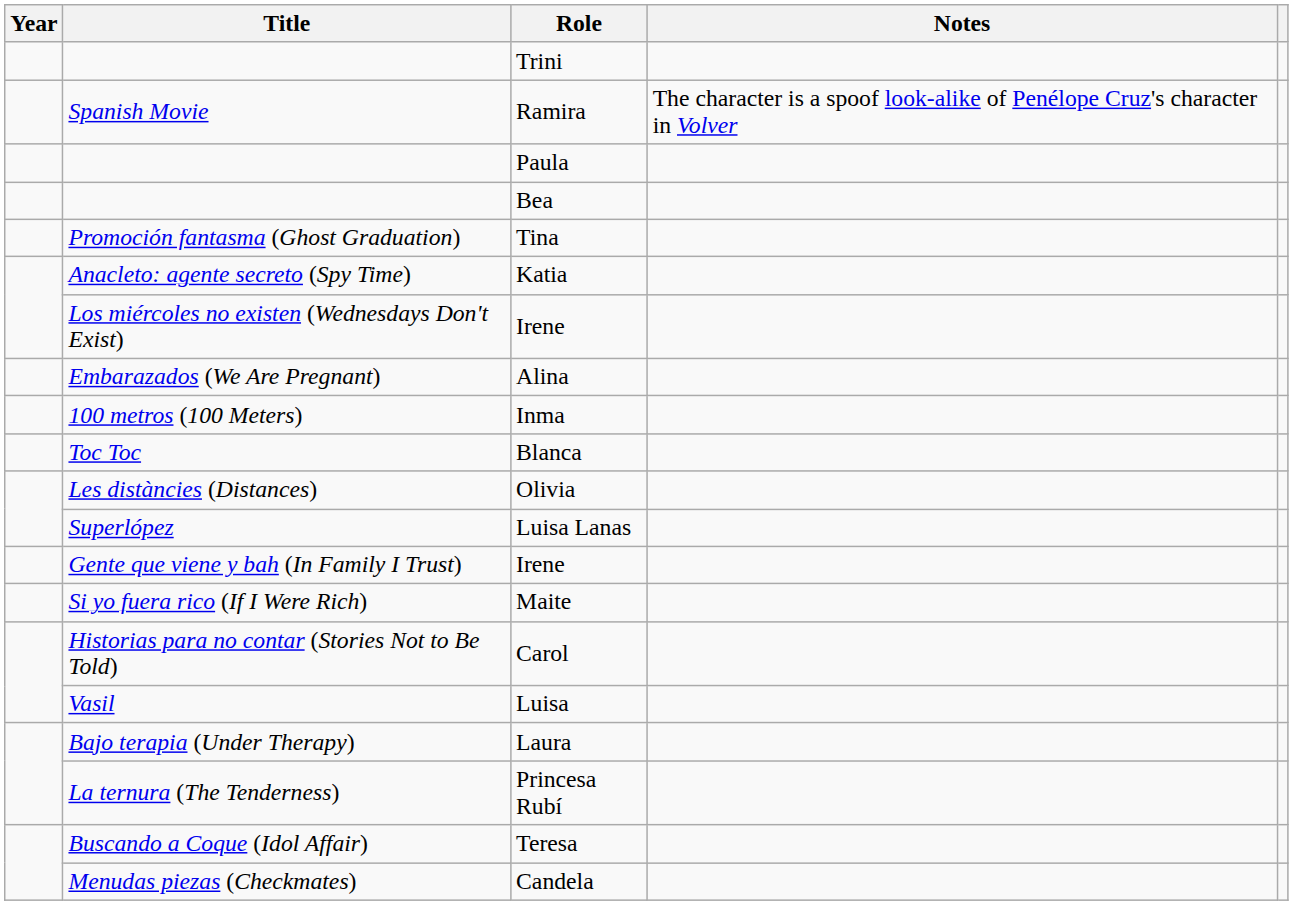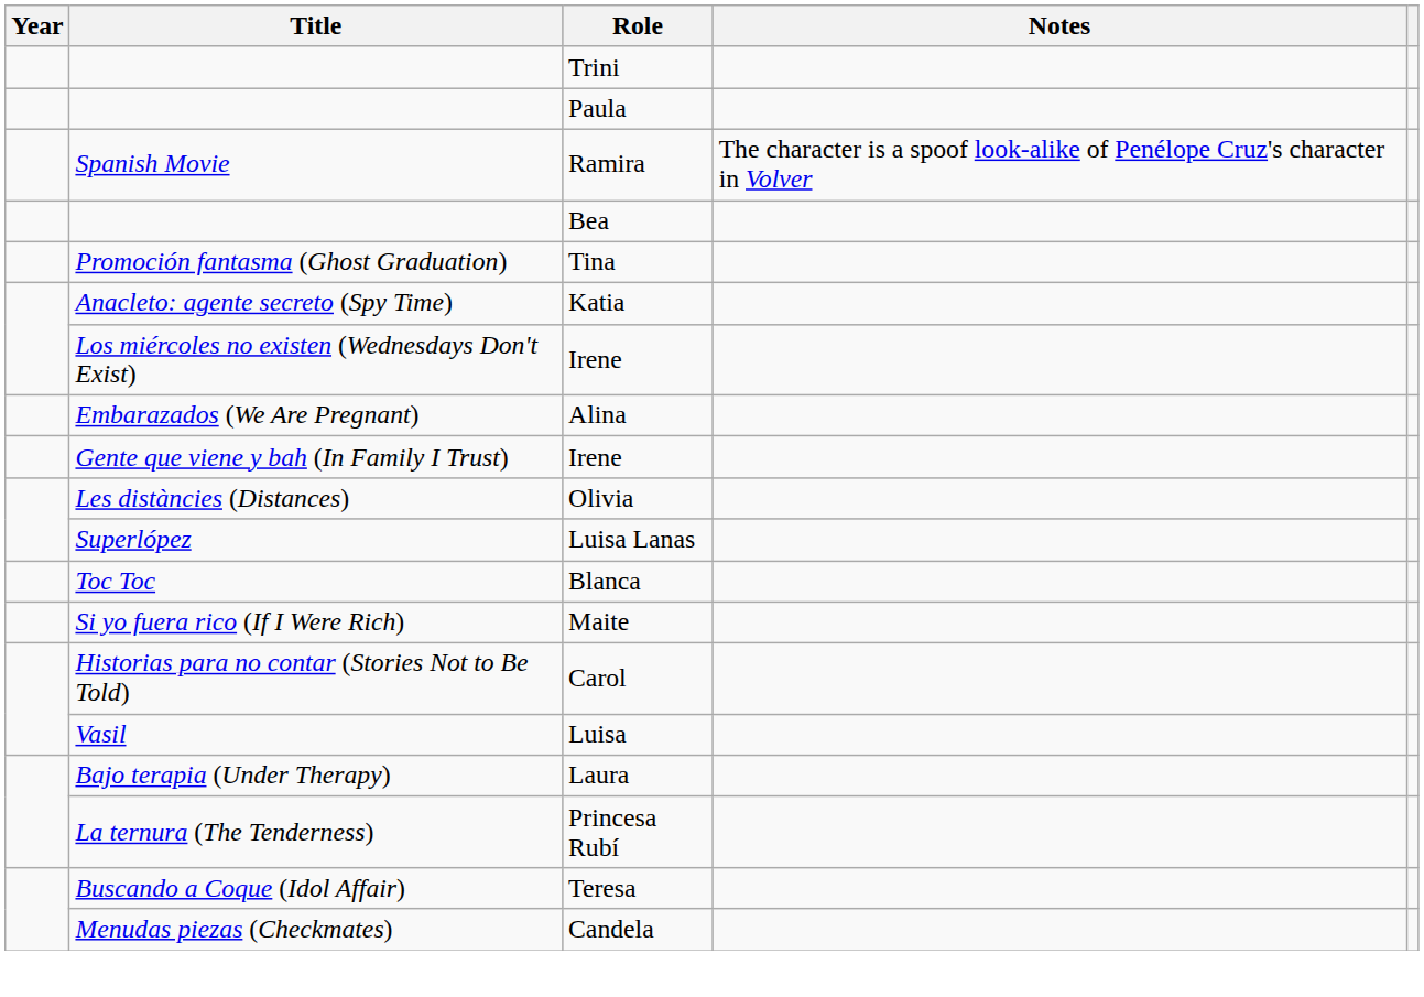 <table class="wikitable sortable">
 <tr>
 <th>Year</th>
 <th>Title</th>
 <th>Role</th>
 <th class="unsortable">Notes</th>
 <th></th>
 </tr>
 <tr>
 <td></td>
 <td></td>
 <td>Trini</td>
 <td></td>
 <td></td>
 </tr>
 <tr>
 <td></td>
-<td><em><a href='#'>Spanish Movie</a></em></td>
-<td>Ramira</td>
-<td>The character is a spoof <a href='#'>look-alike</a> of <a href='#'>Penélope Cruz</a>'s character in <em><a href='#'>Volver</a></em></td>
+<td><em></em></td>
+<td>Paula</td>
+<td></td>
 <td></td>
 </tr>
 <tr>
 <td></td>
-<td><em></em></td>
-<td>Paula</td>
-<td></td>
+<td><em><a href='#'>Spanish Movie</a></em></td>
+<td>Ramira</td>
+<td>The character is a spoof <a href='#'>look-alike</a> of <a href='#'>Penélope Cruz</a>'s character in <em><a href='#'>Volver</a></em></td>
 <td></td>
 </tr>
 <tr>
 <td></td>
 <td></td>
 <td>Bea</td>
 <td></td>
 <td></td>
 </tr>
 <tr>
 <td></td>
 <td><em><a href='#'>Promoción fantasma</a></em> (<em>Ghost Graduation</em>)</td>
 <td>Tina</td>
 <td></td>
 <td></td>
 </tr>
 <tr>
 <td rowspan = "2"></td>
 <td><em><a href='#'>Anacleto: agente secreto</a></em> (<em>Spy Time</em>)</td>
 <td>Katia</td>
 <td></td>
 <td></td>
 </tr>
 <tr>
 <td><em><a href='#'>Los miércoles no existen</a></em> (<em>Wednesdays Don't Exist</em>)</td>
 <td>Irene</td>
 <td></td>
 <td></td>
 </tr>
 <tr>
 <td></td>
 <td><em><a href='#'>Embarazados</a></em> (<em>We Are Pregnant</em>)</td>
 <td>Alina</td>
 <td></td>
 <td></td>
 </tr>
 <tr>
 <td></td>
-<td><em><a href='#'>100 metros</a></em> (<em>100 Meters</em>)</td>
-<td>Inma</td>
-<td></td>
-<td align = "center"></td>
-</tr>
-<tr>
-<td></td>
-<td><em><a href='#'>Toc Toc</a></em></td>
-<td>Blanca</td>
+<td><em><a href='#'>Gente que viene y bah</a></em> (<em>In Family I Trust</em>)</td>
+<td>Irene</td>
 <td></td>
 <td></td>
 </tr>
 <tr>
 <td rowspan = "2"></td>
 <td><em><a href='#'>Les distàncies</a></em> (<em>Distances</em>)</td>
 <td>Olivia</td>
 <td></td>
 <td align = "center"></td>
 </tr>
 <tr>
 <td><em><a href='#'>Superlópez</a></em></td>
 <td>Luisa Lanas</td>
 <td></td>
 <td></td>
 </tr>
 <tr>
 <td></td>
-<td><em><a href='#'>Gente que viene y bah</a></em> (<em>In Family I Trust</em>)</td>
-<td>Irene</td>
+<td><em><a href='#'>Toc Toc</a></em></td>
+<td>Blanca</td>
 <td></td>
 <td></td>
 </tr>
 <tr>
 <td></td>
 <td><em><a href='#'>Si yo fuera rico</a></em> (<em>If I Were Rich</em>)</td>
 <td>Maite</td>
 <td></td>
 <td></td>
 </tr>
 <tr>
 <td rowspan = "2"></td>
 <td><em><a href='#'>Historias para no contar</a></em> (<em>Stories Not to Be Told</em>)</td>
 <td>Carol</td>
 <td></td>
 <td></td>
 </tr>
 <tr>
 <td><em><a href='#'>Vasil</a></em></td>
 <td>Luisa</td>
 <td></td>
 <td></td>
 </tr>
 <tr>
 <td rowspan = "2"></td>
 <td><em><a href='#'>Bajo terapia</a></em> (<em>Under Therapy</em>)</td>
 <td>Laura</td>
 <td></td>
 <td></td>
 </tr>
 <tr>
 <td><em><a href='#'>La ternura</a></em> (<em>The Tenderness</em>)</td>
 <td>Princesa Rubí</td>
 <td></td>
 <td></td>
 </tr>
 <tr>
 <td rowspan = "2"></td>
 <td><em><a href='#'>Buscando a Coque</a></em> (<em>Idol Affair</em>)</td>
 <td>Teresa</td>
 <td></td>
 <td></td>
 </tr>
 <tr>
 <td><em><a href='#'>Menudas piezas</a></em> (<em>Checkmates</em>)</td>
 <td>Candela</td>
 <td></td>
 <td></td>
 </tr>
 </table>
